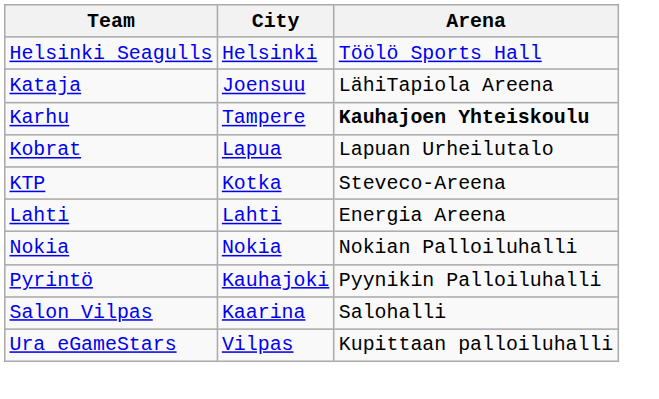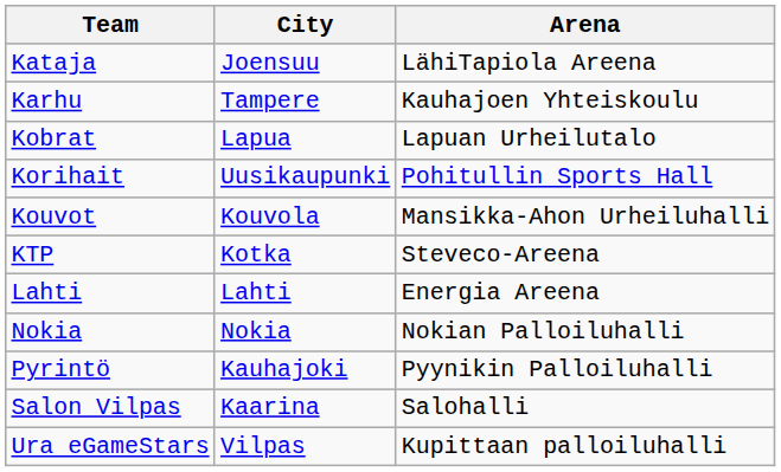 <table class="wikitable sortable">
 <tr>
 <th>Team</th>
 <th>City</th>
 <th>Arena</th>
-</tr>
-<tr>
-<td><a href='#'>Helsinki Seagulls</a></td>
-<td><a href='#'>Helsinki</a></td>
-<td><a href='#'>Töölö Sports Hall</a></td>
 </tr>
 <tr>
 <td><a href='#'>Kataja</a></td>
 <td><a href='#'>Joensuu</a></td>
 <td>LähiTapiola Areena</td>
 </tr>
 <tr>
 <td><a href='#'>Karhu</a></td>
 <td><a href='#'>Tampere</a></td>
-<td><strong>Kauhajoen Yhteiskoulu</strong></td>
+<td>Kauhajoen Yhteiskoulu</td>
 </tr>
 <tr>
 <td><a href='#'>Kobrat</a></td>
 <td><a href='#'>Lapua</a></td>
 <td>Lapuan Urheilutalo</td>
+</tr>
+<tr>
+<td><a href='#'>Korihait</a></td>
+<td><a href='#'>Uusikaupunki</a></td>
+<td><a href='#'>Pohitullin Sports Hall</a></td>
+</tr>
+<tr>
+<td><a href='#'>Kouvot</a></td>
+<td><a href='#'>Kouvola</a></td>
+<td>Mansikka-Ahon Urheiluhalli</td>
 </tr>
 <tr>
 <td><a href='#'>KTP</a></td>
 <td><a href='#'>Kotka</a></td>
 <td>Steveco-Areena</td>
 </tr>
 <tr>
 <td><a href='#'>Lahti</a></td>
 <td><a href='#'>Lahti</a></td>
 <td>Energia Areena</td>
 </tr>
 <tr>
 <td><a href='#'>Nokia</a></td>
 <td><a href='#'>Nokia</a></td>
 <td>Nokian Palloiluhalli</td>
 </tr>
 <tr>
 <td><a href='#'>Pyrintö</a></td>
 <td><a href='#'>Kauhajoki</a></td>
 <td>Pyynikin Palloiluhalli</td>
 </tr>
 <tr>
 <td><a href='#'>Salon Vilpas</a></td>
 <td><a href='#'>Kaarina</a></td>
 <td>Salohalli</td>
 </tr>
 <tr>
 <td><a href='#'>Ura eGameStars</a></td>
 <td><a href='#'>Vilpas</a></td>
 <td>Kupittaan palloiluhalli</td>
 </tr>
 </table>
